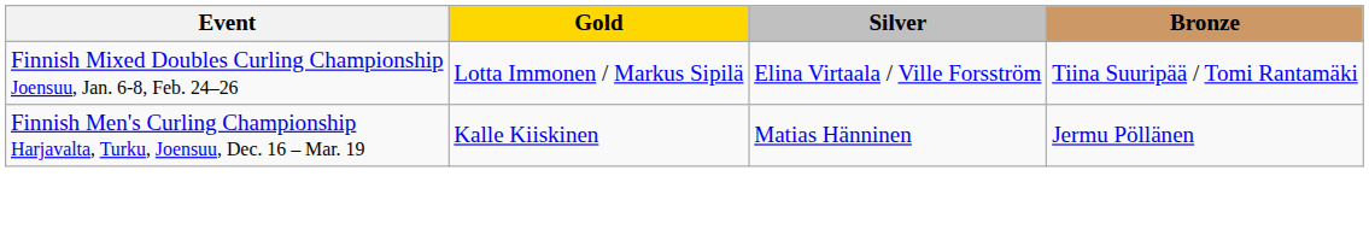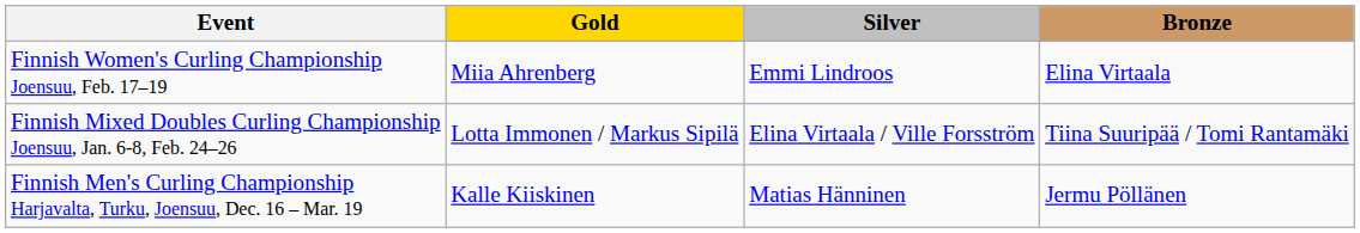 <table class="wikitable">
 <tr>
 <th>Event</th>
 <th style="background:gold">Gold</th>
 <th style="background:silver">Silver</th>
 <th style="background:#cc9966">Bronze</th>
+</tr>
+<tr>
+<td><a href='#'>Finnish Women's Curling Championship</a><br> <small><a href='#'>Joensuu</a>, Feb. 17–19</small></td>
+<td><a href='#'>Miia Ahrenberg</a></td>
+<td><a href='#'>Emmi Lindroos</a></td>
+<td><a href='#'>Elina Virtaala</a></td>
 </tr>
 <tr>
 <td><a href='#'>Finnish Mixed Doubles Curling Championship</a><br> <small><a href='#'>Joensuu</a>, Jan. 6-8, Feb. 24–26</small></td>
 <td><a href='#'>Lotta Immonen</a> / <a href='#'>Markus Sipilä</a></td>
 <td><a href='#'>Elina Virtaala</a> / <a href='#'>Ville Forsström</a></td>
 <td><a href='#'>Tiina Suuripää</a> / <a href='#'>Tomi Rantamäki</a></td>
 </tr>
 <tr>
 <td><a href='#'>Finnish Men's Curling Championship</a><br> <small><a href='#'>Harjavalta</a>, <a href='#'>Turku</a>, <a href='#'>Joensuu</a>, Dec. 16 – Mar. 19</small></td>
 <td><a href='#'>Kalle Kiiskinen</a></td>
 <td><a href='#'>Matias Hänninen</a></td>
 <td><a href='#'>Jermu Pöllänen</a></td>
 </tr>
 </table>
